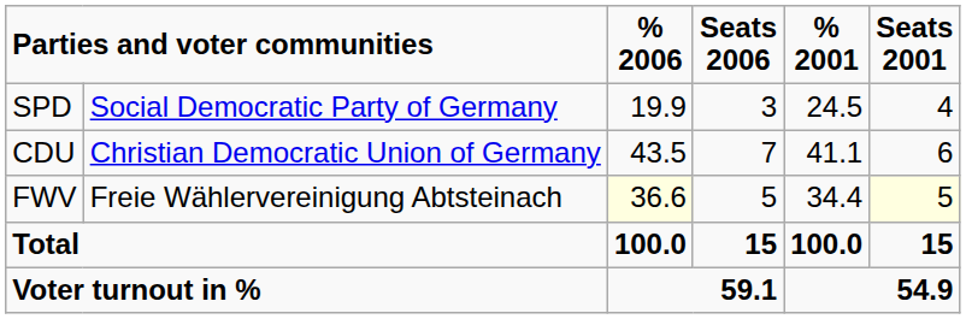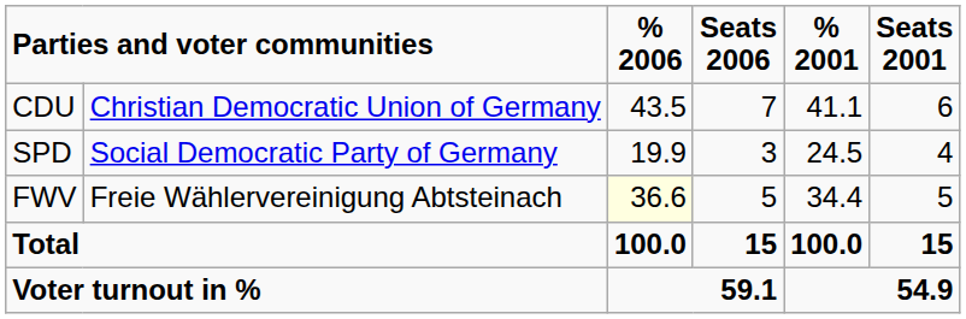 <table class="wikitable">
 <tr --  class="hintergrundfarbe5">
 <td colspan="2"><strong>Parties and voter communities</strong></td>
 <td align="center"><strong>%<br>2006</strong></td>
 <td align="center"><strong>Seats<br>2006</strong></td>
 <td align="center"><strong>%<br>2001</strong></td>
 <td align="center"><strong>Seats<br>2001</strong></td>
+</tr>
+<tr --->
+<td>CDU</td>
+<td><a href='#'>Christian Democratic Union of Germany</a></td>
+<td align="right">43.5</td>
+<td align="right">7</td>
+<td align="right">41.1</td>
+<td align="right">6</td>
 </tr>
 <tr --->
 <td>SPD</td>
 <td><a href='#'>Social Democratic Party of Germany</a></td>
 <td align="right">19.9</td>
 <td align="right">3</td>
 <td align="right">24.5</td>
 <td align="right">4</td>
 </tr>
 <tr --->
-<td>CDU</td>
-<td><a href='#'>Christian Democratic Union of Germany</a></td>
-<td align="right">43.5</td>
-<td align="right">7</td>
-<td align="right">41.1</td>
-<td align="right">6</td>
-</tr>
-<tr --->
 <td>FWV</td>
 <td>Freie Wählervereinigung Abtsteinach</td>
 <td align="right" style="background: lightyellow;">36.6</td>
 <td align="right">5</td>
 <td align="right">34.4</td>
-<td align="right" style="background: lightyellow;">5</td>
+<td align="right">5</td>
 </tr>
 <tr -- class="hintergrundfarbe5">
 <td colspan="2"><strong>Total</strong></td>
 <td align="right"><strong>100.0</strong></td>
 <td align="right"><strong>15</strong></td>
 <td align="right"><strong>100.0</strong></td>
 <td align="right"><strong>15</strong></td>
 </tr>
 <tr -- class="hintergrundfarbe5">
 <td colspan="2"><strong>Voter turnout in %</strong></td>
 <td colspan="2" align="right"><strong>59.1</strong></td>
 <td colspan="2" align="right"><strong>54.9</strong></td>
 </tr>
 </table>
